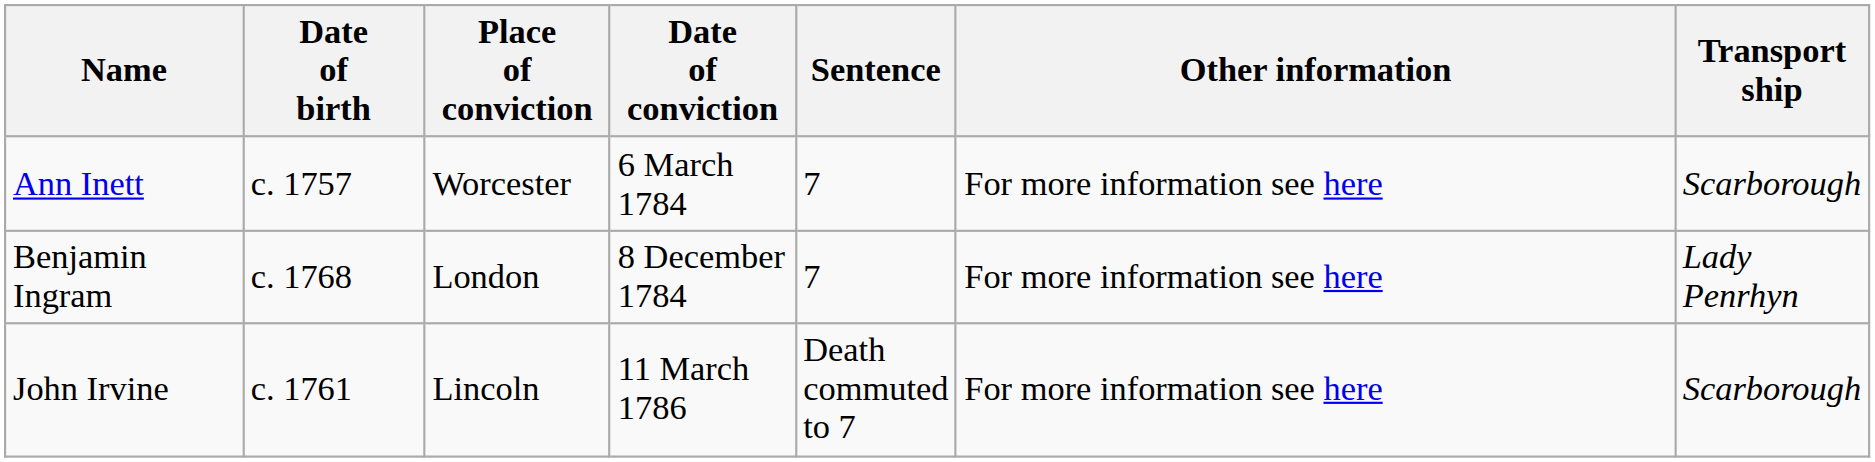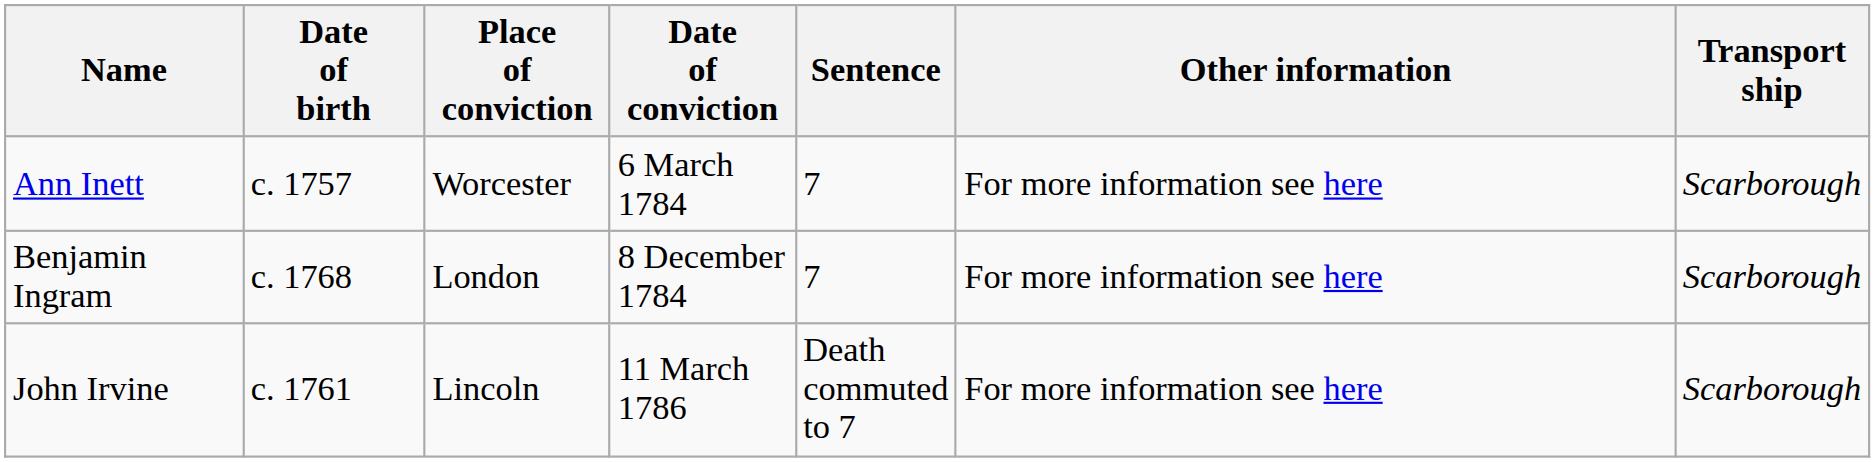 <table class="wikitable sortable plainrowheaders" style="width=1024px;">
 <tr>
 <th style="width: 13%;">Name</th>
 <th style="width: 10%;">Date<br>of<br>birth</th>
 <th style="width: 10%;">Place<br>of<br>conviction</th>
 <th style="width: 10%;">Date<br>of<br>conviction</th>
 <th style="width: 7%;">Sentence</th>
 <th style="width: 40%;">Other information</th>
 <th style="width: 10%;">Transport ship</th>
 </tr>
 <tr>
 <td data-sort-value="INETT, Ann"><a href='#'>Ann Inett</a></td>
 <td>c. 1757</td>
 <td>Worcester</td>
 <td>6 March 1784</td>
 <td>7</td>
 <td>For more information see <a href='#'>here</a></td>
 <td><em>Scarborough</em></td>
 </tr>
 <tr>
 <td data-sort-value="INGRAM, Benjamin">Benjamin Ingram</td>
 <td>c. 1768</td>
 <td>London</td>
 <td>8 December 1784</td>
 <td>7</td>
 <td>For more information see <a href='#'>here</a></td>
-<td><em>Lady Penrhyn</em></td>
+<td><em>Scarborough</em></td>
 </tr>
 <tr>
 <td data-sort-value="IRVINE, John">John Irvine</td>
 <td>c. 1761</td>
 <td>Lincoln</td>
 <td>11 March 1786</td>
 <td>Death commuted to 7</td>
 <td>For more information see <a href='#'>here</a></td>
 <td><em>Scarborough</em></td>
 </tr>
 </table>
